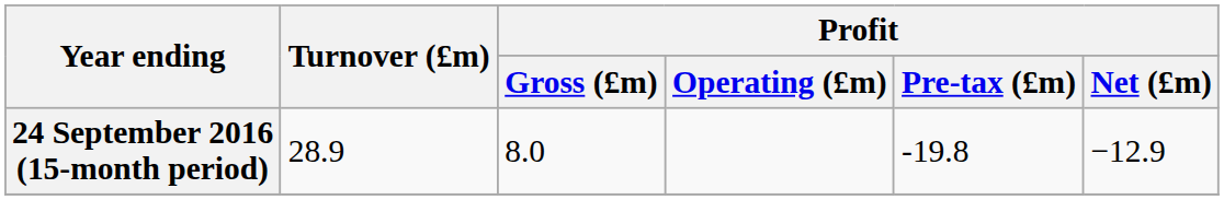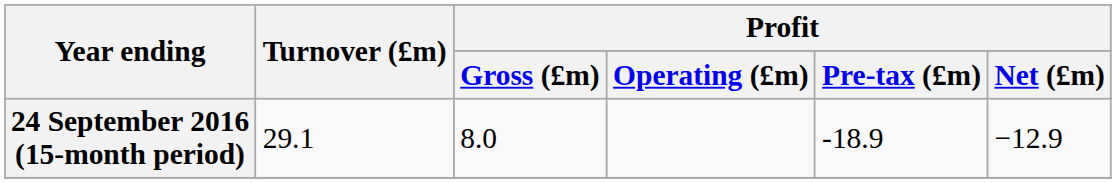 <table class="wikitable" style="margin: 0 auto 0 auto;">
 <tr>
 <th rowspan=2>Year ending</th>
 <th rowspan=2>Turnover (£m)</th>
 <th colspan=4>Profit</th>
 </tr>
 <tr>
 <th><a href='#'>Gross</a> (£m)</th>
 <th><a href='#'>Operating</a> (£m)</th>
 <th><a href='#'>Pre-tax</a> (£m)</th>
 <th><a href='#'>Net</a> (£m)</th>
 </tr>
 <tr>
 <th>24 September 2016<br>(15-month period)</th>
-<td>28.9</td>
+<td>29.1</td>
 <td>8.0</td>
 <td></td>
-<td>-19.8</td>
+<td>-18.9</td>
 <td>−12.9</td>
 </tr>
 <tr>
 </tr>
 </table>
